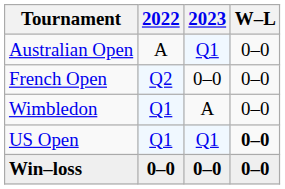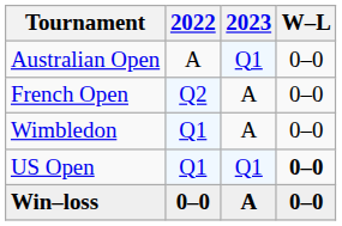 <table class="wikitable" style=text-align:center>
 <tr>
 <th>Tournament</th>
 <th><a href='#'>2022</a></th>
 <th><a href='#'>2023</a></th>
 <th>W–L</th>
 </tr>
 <tr>
 <td align=left><a href='#'>Australian Open</a></td>
 <td>A</td>
 <td bgcolor=f0f8ff><a href='#'>Q1</a></td>
 <td>0–0</td>
 </tr>
 <tr>
 <td align=left><a href='#'>French Open</a></td>
 <td bgcolor=f0f8ff><a href='#'>Q2</a></td>
-<td>0–0</td>
+<td>A</td>
 <td>0–0</td>
 </tr>
 <tr>
 <td align=left><a href='#'>Wimbledon</a></td>
 <td bgcolor=f0f8ff><a href='#'>Q1</a></td>
 <td>A</td>
 <td>0–0</td>
 </tr>
 <tr>
 <td align=left><a href='#'>US Open</a></td>
 <td bgcolor=f0f8ff><a href='#'>Q1</a></td>
 <td bgcolor=f0f8ff><a href='#'>Q1</a></td>
 <td><strong>0–0</strong></td>
 </tr>
 <tr style=background:#efefef;font-weight:bold>
 <td align=left>Win–loss</td>
 <td>0–0</td>
-<td>0–0</td>
+<td>A</td>
 <td>0–0</td>
 </tr>
 </table>
